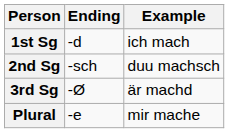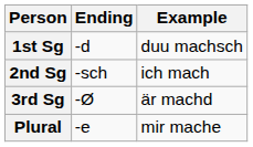 <table class="wikitable" border="1">
 <tr>
 <th>Person</th>
 <th>Ending</th>
 <th>Example</th>
 </tr>
 <tr>
 <th>1st Sg</th>
 <td>-d</td>
-<td>ich mach</td>
+<td>duu machsch</td>
 </tr>
 <tr>
 <th>2nd Sg</th>
 <td>-sch</td>
-<td>duu machsch</td>
+<td>ich mach</td>
 </tr>
 <tr>
 <th>3rd Sg</th>
 <td>-Ø</td>
 <td>är machd</td>
 </tr>
 <tr>
 <th>Plural</th>
 <td>-e</td>
 <td>mir mache</td>
 </tr>
 </table>
